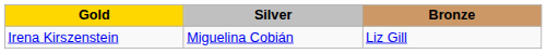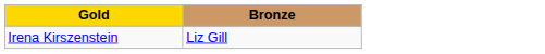 <table class="wikitable" style="text-align:left">
 <tr align="center">
 <td width=200 bgcolor=gold><strong>Gold</strong></td>
-<td width=200 bgcolor=silver><strong>Silver</strong></td>
 <td width=200 bgcolor=CC9966><strong>Bronze</strong></td>
 </tr>
 <tr>
 <td><a href='#'>Irena Kirszenstein</a><br><em></em></td>
-<td><a href='#'>Miguelina Cobián</a><br><em></em></td>
 <td><a href='#'>Liz Gill</a><br><em></em></td>
 </tr>
 </table>
